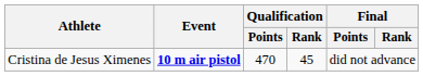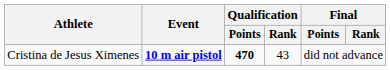 <table class=wikitable style=font-size:90%;text-align:center>
 <tr>
 <th rowspan="2">Athlete</th>
 <th rowspan="2">Event</th>
 <th colspan=2>Qualification</th>
 <th colspan=2>Final</th>
 </tr>
 <tr style="font-size:95%">
 <th>Points</th>
 <th>Rank</th>
 <th>Points</th>
 <th>Rank</th>
 </tr>
 <tr>
 <td align=left>Cristina de Jesus Ximenes</td>
 <td align=left><strong><a href='#'>10 m air pistol</a></strong></td>
-<td>470</td>
-<td>45</td>
+<td><strong>470</strong></td>
+<td>43</td>
 <td colspan=2>did not advance</td>
 </tr>
 </table>
